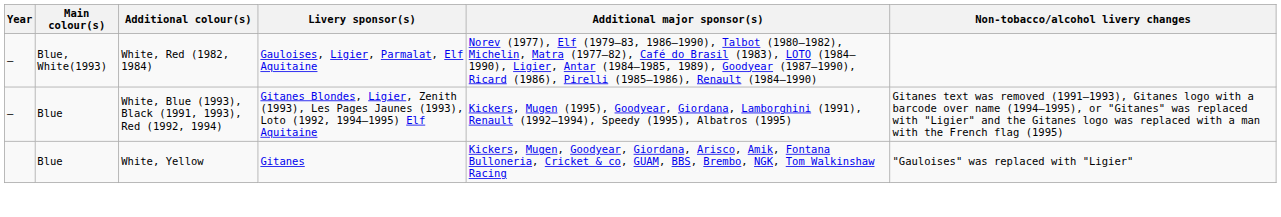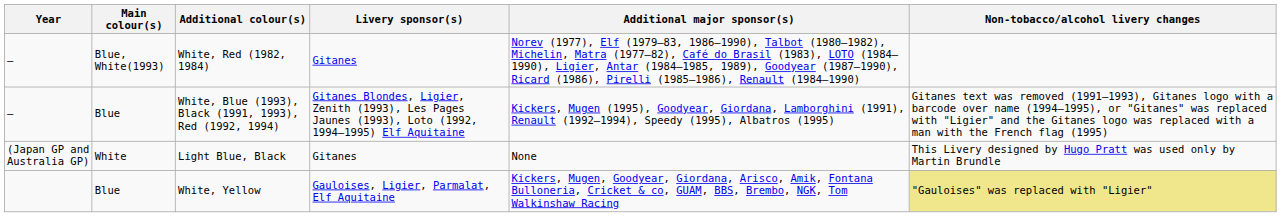 <table class="wikitable">
 <tr>
 <th>Year</th>
 <th>Main colour(s)</th>
 <th>Additional colour(s)</th>
 <th>Livery sponsor(s)</th>
 <th>Additional major sponsor(s)</th>
 <th>Non-tobacco/alcohol livery changes</th>
 </tr>
 <tr>
 <td>–</td>
 <td>Blue, White(1993)</td>
 <td>White, Red (1982, 1984)</td>
-<td><a href='#'>Gauloises</a>, <a href='#'>Ligier</a>, <a href='#'>Parmalat</a>, <a href='#'>Elf Aquitaine</a></td>
+<td><a href='#'>Gitanes</a></td>
 <td><a href='#'>Norev</a> (1977), <a href='#'>Elf</a> (1979–83, 1986–1990), <a href='#'>Talbot</a> (1980–1982), <a href='#'>Michelin</a>, <a href='#'>Matra</a> (1977–82), <a href='#'>Café do Brasil</a> (1983), <a href='#'>LOTO</a> (1984–1990), <a href='#'>Ligier</a>, <a href='#'>Antar</a> (1984–1985, 1989), <a href='#'>Goodyear</a> (1987–1990), <a href='#'>Ricard</a> (1986), <a href='#'>Pirelli</a> (1985–1986), <a href='#'>Renault</a> (1984–1990)</td>
 <td></td>
 </tr>
 <tr>
 <td>–</td>
 <td>Blue</td>
 <td>White, Blue (1993), Black (1991, 1993), Red (1992, 1994)</td>
 <td><a href='#'>Gitanes Blondes</a>, <a href='#'>Ligier</a>, Zenith (1993), Les Pages Jaunes (1993), Loto (1992, 1994–1995) <a href='#'>Elf Aquitaine</a></td>
 <td><a href='#'>Kickers</a>, <a href='#'>Mugen</a> (1995), <a href='#'>Goodyear</a>, <a href='#'>Giordana</a>, <a href='#'>Lamborghini</a> (1991), <a href='#'>Renault</a> (1992–1994), Speedy (1995), Albatros (1995)</td>
 <td>Gitanes text was removed (1991–1993), Gitanes logo with a barcode over name (1994–1995), or "Gitanes" was replaced with "Ligier" and the Gitanes logo was replaced with a man with the French flag (1995)</td>
 </tr>
 <tr>
+<td> (Japan GP and Australia GP)</td>
+<td>White</td>
+<td>Light Blue, Black</td>
+<td>Gitanes</td>
+<td>None</td>
+<td>This Livery designed by <a href='#'>Hugo Pratt</a> was used only by Martin Brundle</td>
+</tr>
+<tr>
 <td></td>
 <td>Blue</td>
 <td>White, Yellow</td>
-<td><a href='#'>Gitanes</a></td>
+<td><a href='#'>Gauloises</a>, <a href='#'>Ligier</a>, <a href='#'>Parmalat</a>, <a href='#'>Elf Aquitaine</a></td>
 <td><a href='#'>Kickers</a>, <a href='#'>Mugen</a>, <a href='#'>Goodyear</a>, <a href='#'>Giordana</a>, <a href='#'>Arisco</a>, <a href='#'>Amik</a>, <a href='#'>Fontana Bulloneria</a>, <a href='#'>Cricket & co</a>, <a href='#'>GUAM</a>, <a href='#'>BBS</a>, <a href='#'>Brembo</a>, <a href='#'>NGK</a>, <a href='#'>Tom Walkinshaw Racing</a></td>
-<td>"Gauloises" was replaced with "Ligier"</td>
+<td style="background: khaki;">"Gauloises" was replaced with "Ligier"</td>
 </tr>
 </table>
